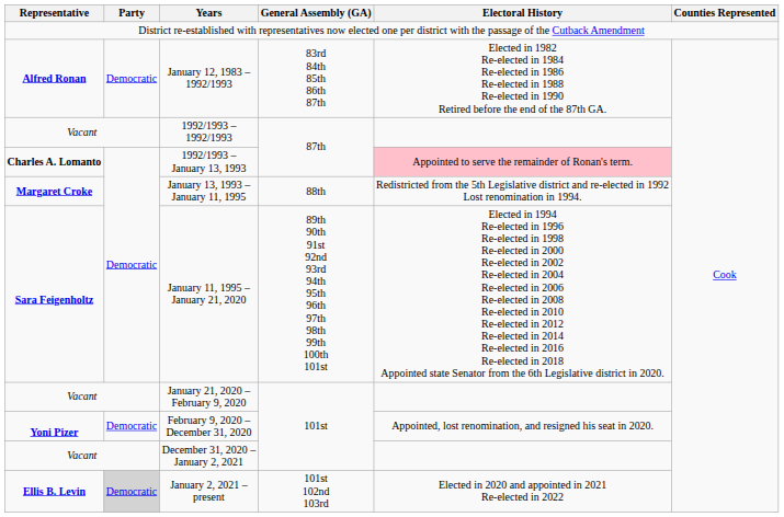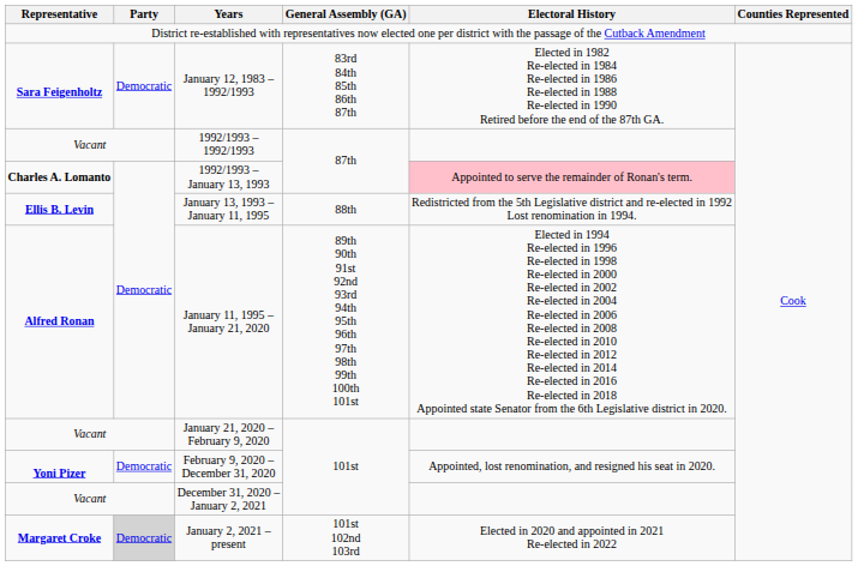 <table class="wikitable" style="text-align:center">
 <tr>
 <th>Representative</th>
 <th>Party</th>
 <th>Years</th>
 <th>General Assembly (GA)</th>
 <th>Electoral History</th>
 <th>Counties Represented</th>
 </tr>
 <tr>
 <td colspan=6>District re-established with representatives now elected one per district with the passage of the <a href='#'>Cutback Amendment</a></td>
 </tr>
 <tr>
-<td><strong><a href='#'>Alfred Ronan</a></strong></td>
+<td><br><strong><a href='#'>Sara Feigenholtz</a></strong></td>
 <td><a href='#'>Democratic</a></td>
 <td>January 12, 1983 –<br>1992/1993</td>
 <td>83rd<br>84th<br>85th<br>86th<br>87th</td>
 <td>Elected in 1982<br>Re-elected in 1984<br>Re-elected in 1986<br>Re-elected in 1988<br>Re-elected in 1990<br>Retired before the end of the 87th GA.</td>
 <td rowspan=9><a href='#'>Cook</a></td>
 </tr>
 <tr>
 <td colspan=2><em>Vacant</em></td>
 <td>1992/1993 –<br>1992/1993</td>
 <td rowspan=2>87th</td>
 </tr>
 <tr>
 <td><strong>Charles A. Lomanto</strong></td>
 <td rowspan=3 ><a href='#'>Democratic</a></td>
 <td>1992/1993 –<br>January 13, 1993</td>
 <td style="background: pink;">Appointed to serve the remainder of Ronan's term.</td>
 </tr>
 <tr>
-<td><strong><a href='#'>Margaret Croke</a></strong></td>
+<td><strong><a href='#'>Ellis B. Levin</a></strong></td>
 <td>January 13, 1993 –<br>January 11, 1995</td>
 <td>88th</td>
 <td>Redistricted from the 5th Legislative district and re-elected in 1992<br>Lost renomination in 1994.</td>
 </tr>
 <tr>
-<td><br><strong><a href='#'>Sara Feigenholtz</a></strong></td>
+<td><strong><a href='#'>Alfred Ronan</a></strong></td>
 <td>January 11, 1995 –<br>January 21, 2020</td>
 <td>89th<br>90th<br>91st<br>92nd<br>93rd<br>94th<br>95th<br>96th<br>97th<br>98th<br>99th<br>100th<br>101st</td>
 <td>Elected in 1994<br>Re-elected in 1996<br>Re-elected in 1998<br>Re-elected in 2000<br>Re-elected in 2002<br>Re-elected in 2004<br>Re-elected in 2006<br>Re-elected in 2008<br>Re-elected in 2010<br>Re-elected in 2012<br>Re-elected in 2014<br>Re-elected in 2016<br>Re-elected in 2018<br>Appointed state Senator from the 6th Legislative district in 2020.</td>
 </tr>
 <tr>
 <td colspan=2><em>Vacant</em></td>
 <td>January 21, 2020 –<br>February 9, 2020</td>
 <td rowspan=3>101st</td>
 </tr>
 <tr>
 <td><br><strong><a href='#'>Yoni Pizer</a></strong></td>
 <td><a href='#'>Democratic</a></td>
 <td>February 9, 2020 –<br>December 31, 2020</td>
 <td>Appointed, lost renomination, and resigned his seat in 2020.</td>
 </tr>
 <tr>
 <td colspan=2><em>Vacant</em></td>
 <td>December 31, 2020 –<br>January 2, 2021</td>
 </tr>
 <tr>
-<td><strong><a href='#'>Ellis B. Levin</a></strong></td>
+<td><strong><a href='#'>Margaret Croke</a></strong></td>
 <td style="background: lightgrey;"><a href='#'>Democratic</a></td>
 <td>January 2, 2021 –<br>present</td>
 <td>101st<br>102nd<br>103rd</td>
 <td>Elected in 2020 and appointed in 2021<br>Re-elected in 2022</td>
 </tr>
 </table>
